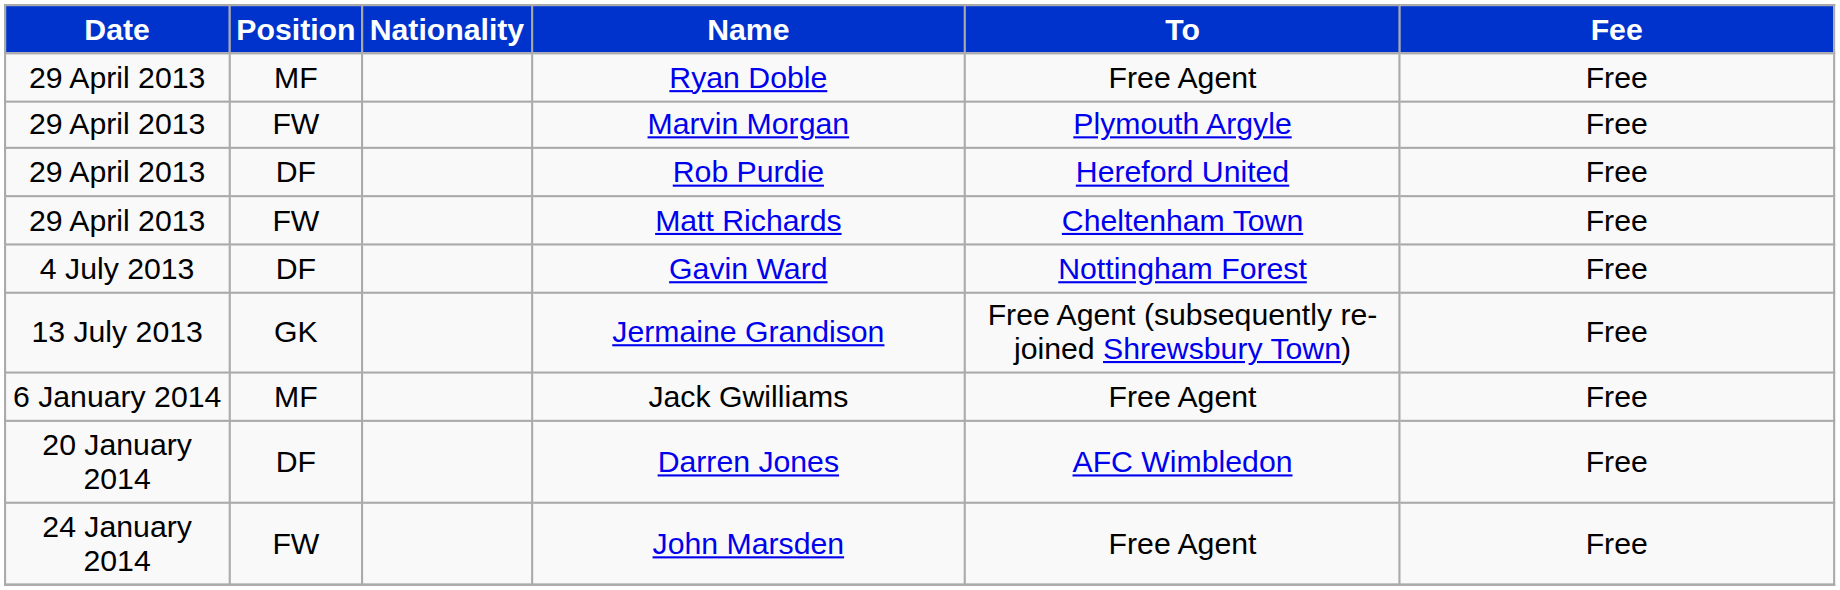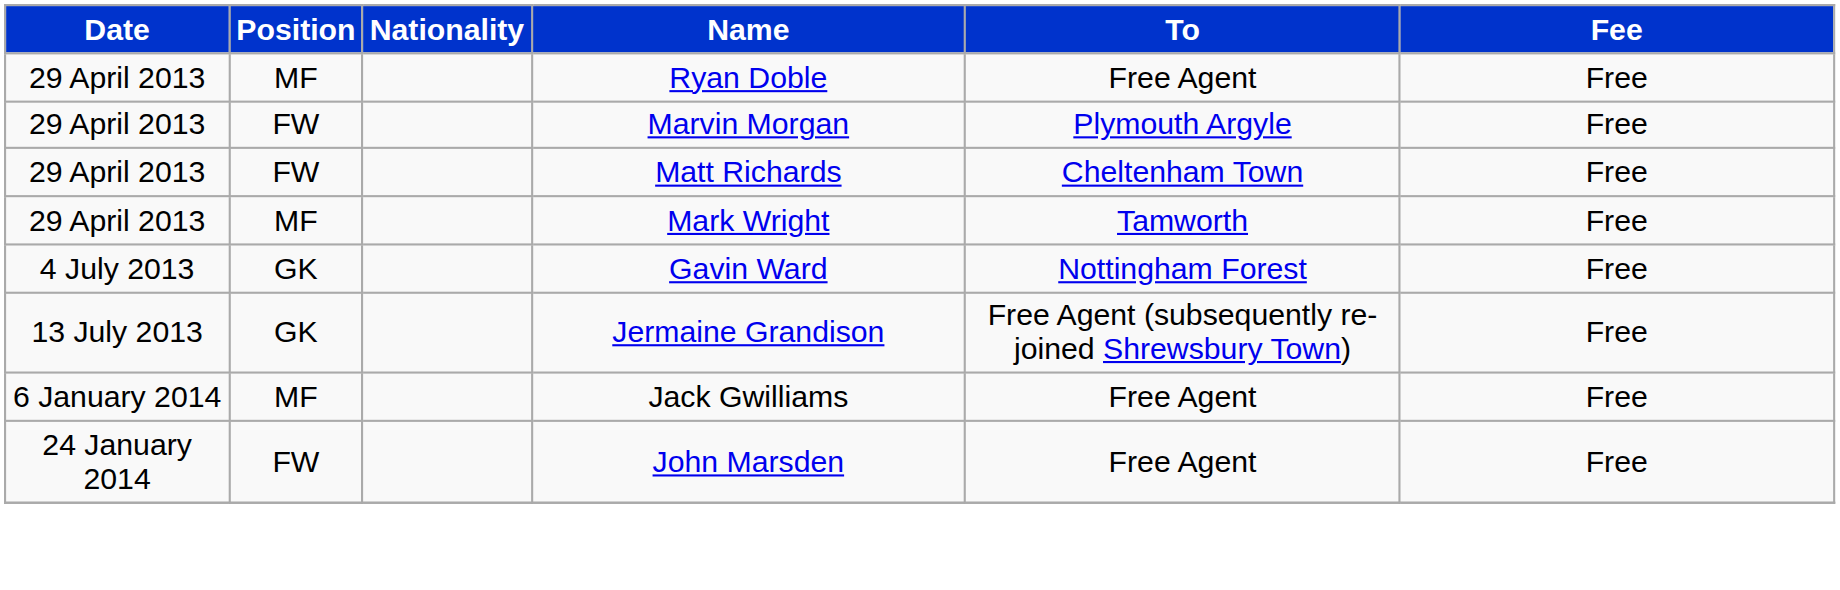 <table class="wikitable"  style="text-align:center; font-size:90%; ">
 <tr>
 <th style="background:#03c; color:white; width:100px;">Date</th>
 <th style="background:#03c; color:white; width:55px;">Position</th>
 <th style="background:#03c; color:white; width:55px;">Nationality</th>
 <th style="background:#03c; color:white; width:200px;">Name</th>
 <th style="background:#03c; color:white; width:200px;">To</th>
 <th style="background:#03c; color:white; width:200px;">Fee</th>
 </tr>
 <tr>
 <td>29 April 2013</td>
 <td>MF</td>
 <td></td>
 <td><a href='#'>Ryan Doble</a></td>
 <td>Free Agent</td>
 <td>Free</td>
 </tr>
 <tr>
 <td>29 April 2013</td>
 <td>FW</td>
 <td></td>
 <td><a href='#'>Marvin Morgan</a></td>
 <td><a href='#'>Plymouth Argyle</a></td>
 <td>Free</td>
 </tr>
 <tr>
 <td>29 April 2013</td>
-<td>DF</td>
-<td></td>
-<td><a href='#'>Rob Purdie</a></td>
-<td><a href='#'>Hereford United</a></td>
-<td>Free</td>
-</tr>
-<tr>
-<td>29 April 2013</td>
 <td>FW</td>
 <td></td>
 <td><a href='#'>Matt Richards</a></td>
 <td><a href='#'>Cheltenham Town</a></td>
 <td>Free</td>
 </tr>
 <tr>
+<td>29 April 2013</td>
+<td>MF</td>
+<td></td>
+<td><a href='#'>Mark Wright</a></td>
+<td><a href='#'>Tamworth</a></td>
+<td>Free</td>
+</tr>
+<tr>
 <td>4 July 2013</td>
-<td>DF</td>
+<td>GK</td>
 <td></td>
 <td><a href='#'>Gavin Ward</a></td>
 <td><a href='#'>Nottingham Forest</a></td>
 <td>Free</td>
 </tr>
 <tr>
 <td>13 July 2013</td>
 <td>GK</td>
 <td></td>
 <td><a href='#'>Jermaine Grandison</a></td>
 <td>Free Agent (subsequently re-joined <a href='#'>Shrewsbury Town</a>)</td>
 <td>Free</td>
 </tr>
 <tr>
 <td>6 January 2014</td>
 <td>MF</td>
 <td></td>
 <td>Jack Gwilliams</td>
 <td>Free Agent</td>
 <td>Free</td>
 </tr>
 <tr>
-<td>20 January 2014</td>
-<td>DF</td>
-<td></td>
-<td><a href='#'>Darren Jones</a></td>
-<td><a href='#'>AFC Wimbledon</a></td>
-<td>Free</td>
-</tr>
-<tr>
 <td>24 January 2014</td>
 <td>FW</td>
 <td></td>
 <td><a href='#'>John Marsden</a></td>
 <td>Free Agent</td>
 <td>Free</td>
 </tr>
 <tr>
 </tr>
 </table>
